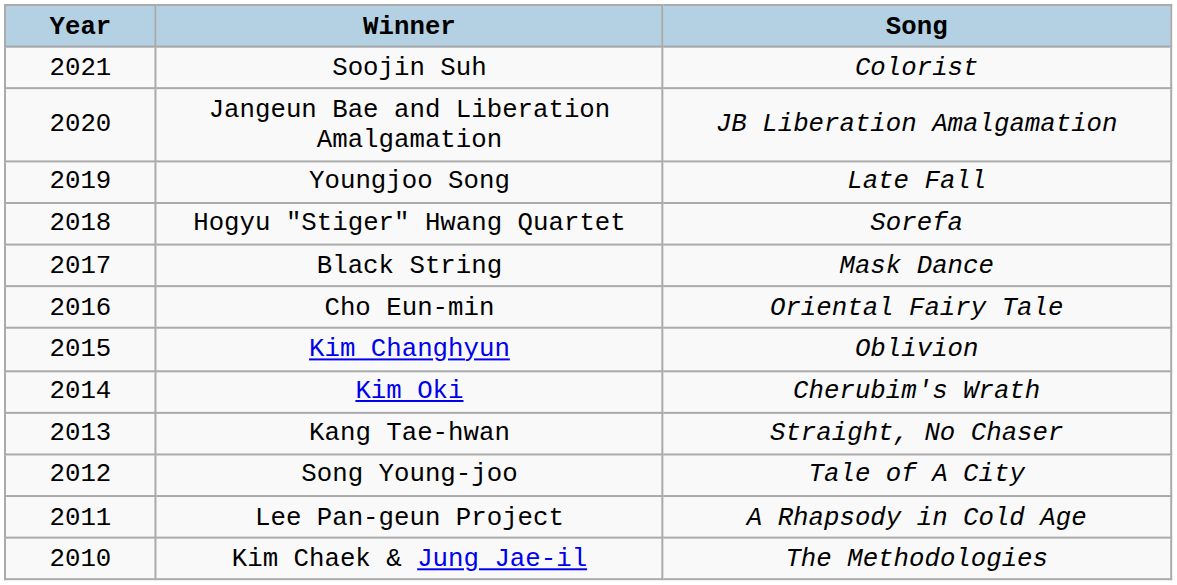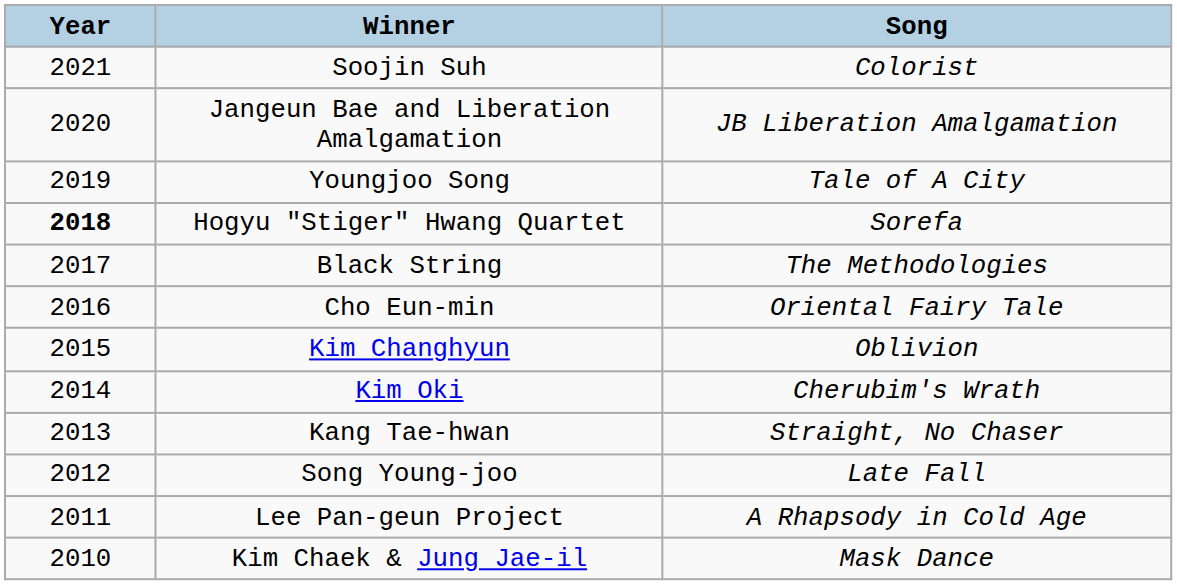 <table class="wikitable" style="text-align: center">
 <tr>
 <th width="70" style="background:#b3d1e3; ">Year</th>
 <th width="250" style="background:#b3d1e3; ">Winner</th>
 <th width="250" style="background:#b3d1e3; ">Song</th>
 </tr>
 <tr>
 <td>2021</td>
 <td>Soojin Suh</td>
 <td><em>Colorist</em></td>
 </tr>
 <tr>
 <td>2020</td>
 <td>Jangeun Bae and Liberation Amalgamation</td>
 <td><em>JB Liberation Amalgamation</em></td>
 </tr>
 <tr>
 <td>2019</td>
 <td>Youngjoo Song</td>
-<td><em>Late Fall</em></td>
+<td><em>Tale of A City</em></td>
 </tr>
 <tr>
-<td>2018</td>
+<td><strong>2018</strong></td>
 <td>Hogyu "Stiger" Hwang Quartet</td>
 <td><em>Sorefa</em></td>
 </tr>
 <tr>
 <td>2017</td>
 <td>Black String</td>
-<td><em>Mask Dance</em></td>
+<td><em>The Methodologies</em></td>
 </tr>
 <tr>
 <td>2016</td>
 <td>Cho Eun-min</td>
 <td><em>Oriental Fairy Tale</em></td>
 </tr>
 <tr>
 <td>2015</td>
 <td><a href='#'>Kim Changhyun</a></td>
 <td><em>Oblivion</em></td>
 </tr>
 <tr>
 <td>2014</td>
 <td><a href='#'>Kim Oki</a></td>
 <td><em>Cherubim's Wrath</em></td>
 </tr>
 <tr>
 <td>2013</td>
 <td>Kang Tae-hwan</td>
 <td><em>Straight, No Chaser</em></td>
 </tr>
 <tr>
 <td>2012</td>
 <td>Song Young-joo</td>
-<td><em>Tale of A City</em></td>
+<td><em>Late Fall</em></td>
 </tr>
 <tr>
 <td>2011</td>
 <td>Lee Pan-geun Project</td>
 <td><em>A Rhapsody in Cold Age</em></td>
 </tr>
 <tr>
 <td>2010</td>
 <td>Kim Chaek & <a href='#'>Jung Jae-il</a></td>
-<td><em>The Methodologies</em></td>
+<td><em>Mask Dance</em></td>
 </tr>
 </table>
